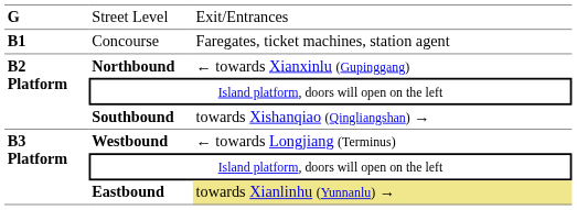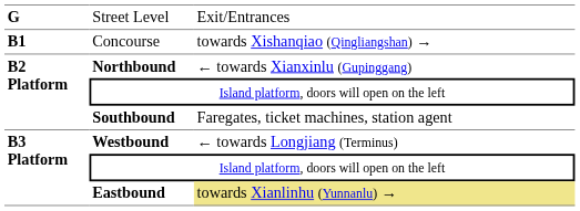 <table cellspacing=0 cellpadding=3>
 <tr>
 <td style="border-top:solid 1px gray;border-bottom:solid 1px gray;" width=80 valign=top><strong>G</strong></td>
 <td style="border-top:solid 1px gray;border-bottom:solid 1px gray;" width=100 valign=top>Street Level</td>
 <td style="border-top:solid 1px gray;border-bottom:solid 1px gray;" width=380 valign=top>Exit/Entrances</td>
 </tr>
 <tr>
 <td style="border-bottom:solid 1px gray;" valign=top><strong>B1</strong></td>
 <td style="border-bottom:solid 1px gray;" valign=top>Concourse</td>
-<td style="border-bottom:solid 1px gray;" valign=top>Faregates, ticket machines, station agent</td>
+<td style="border-bottom:solid 1px gray;">  towards <a href='#'>Xishanqiao</a> <small>(<a href='#'>Qingliangshan</a>)</small> →</td>
 </tr>
 <tr>
 <td style="border-bottom:solid 1px gray;" rowspan=3 valign=top><strong>B2<br>Platform</strong></td>
 <td><strong>Northbound</strong></td>
 <td>←  towards <a href='#'>Xianxinlu</a> <small>(<a href='#'>Gupinggang</a>)</small></td>
 </tr>
 <tr>
 <td style="border-right:solid 2px black;border-left:solid 2px black;border-top:solid 2px black;border-bottom:solid 2px black;text-align:center;" colspan=2><small><a href='#'>Island platform</a>, doors will open on the left</small></td>
 </tr>
 <tr>
 <td style="border-bottom:solid 1px gray;"><strong>Southbound</strong></td>
-<td style="border-bottom:solid 1px gray;">  towards <a href='#'>Xishanqiao</a> <small>(<a href='#'>Qingliangshan</a>)</small> →</td>
+<td style="border-bottom:solid 1px gray;" valign=top>Faregates, ticket machines, station agent</td>
 </tr>
 <tr>
 <td style="border-bottom:solid 1px gray;" rowspan=3 valign=top><strong>B3<br>Platform</strong></td>
 <td><strong>Westbound</strong></td>
 <td>←  towards <a href='#'>Longjiang</a> <small>(Terminus)</small></td>
 </tr>
 <tr>
 <td style="border-right:solid 2px black;border-left:solid 2px black;border-top:solid 2px black;border-bottom:solid 2px black;text-align:center;" colspan=2><small><a href='#'>Island platform</a>, doors will open on the left</small></td>
 </tr>
 <tr>
 <td style="border-bottom:solid 1px gray;"><strong>Eastbound</strong></td>
 <td style="background: khaki; border-bottom:solid 1px gray;">  towards <a href='#'>Xianlinhu</a> <small>(<a href='#'>Yunnanlu</a>)</small> →</td>
 </tr>
 </table>
